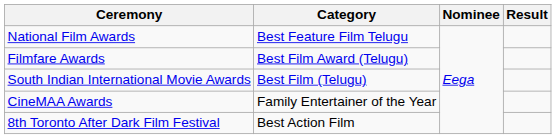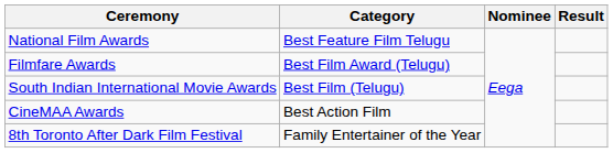 <table class="wikitable">
 <tr>
 <th>Ceremony</th>
 <th>Category</th>
 <th>Nominee</th>
 <th>Result</th>
 </tr>
 <tr>
 <td><a href='#'>National Film Awards</a></td>
 <td><a href='#'>Best Feature Film Telugu</a></td>
 <td rowspan="5"><em><a href='#'>Eega</a></em></td>
 <td></td>
 </tr>
 <tr>
 <td><a href='#'>Filmfare Awards</a></td>
 <td><a href='#'>Best Film Award (Telugu)</a></td>
 <td></td>
 </tr>
 <tr>
 <td><a href='#'>South Indian International Movie Awards</a></td>
 <td><a href='#'>Best Film (Telugu)</a></td>
 <td></td>
 </tr>
 <tr>
 <td><a href='#'>CineMAA Awards</a></td>
-<td>Family Entertainer of the Year</td>
+<td>Best Action Film</td>
 <td></td>
 </tr>
 <tr>
 <td><a href='#'>8th Toronto After Dark Film Festival</a></td>
-<td>Best Action Film</td>
+<td>Family Entertainer of the Year</td>
 <td></td>
 </tr>
 </table>
